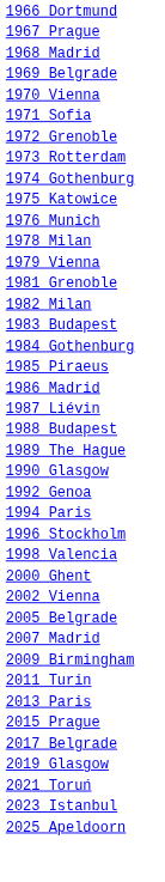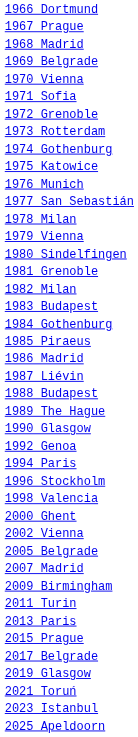 <table>
 <tr>
 <td><a href='#'>1966 Dortmund</a><br></td>
 <td></td>
 <td></td>
 <td></td>
 </tr>
 <tr>
 <td><a href='#'>1967 Prague</a><br></td>
 <td></td>
 <td></td>
 <td></td>
 </tr>
 <tr>
 <td><a href='#'>1968 Madrid</a><br></td>
 <td></td>
 <td></td>
 <td></td>
 </tr>
 <tr>
 <td><a href='#'>1969 Belgrade</a><br></td>
 <td></td>
 <td></td>
 <td></td>
 </tr>
 <tr>
 <td><a href='#'>1970 Vienna</a><br></td>
 <td></td>
 <td></td>
 <td></td>
 </tr>
 <tr>
 <td><a href='#'>1971 Sofia</a><br></td>
 <td></td>
 <td></td>
 <td></td>
 </tr>
 <tr>
 <td><a href='#'>1972 Grenoble</a><br></td>
 <td></td>
 <td></td>
 <td></td>
 </tr>
 <tr>
 <td><a href='#'>1973 Rotterdam</a><br></td>
 <td></td>
 <td></td>
 <td></td>
 </tr>
 <tr>
 <td><a href='#'>1974 Gothenburg</a><br></td>
 <td></td>
 <td></td>
 <td></td>
 </tr>
 <tr>
 <td><a href='#'>1975 Katowice</a><br></td>
 <td></td>
 <td></td>
 <td></td>
 </tr>
 <tr>
 <td><a href='#'>1976 Munich</a><br></td>
 <td></td>
 <td></td>
 <td></td>
 </tr>
 <tr>
+<td><a href='#'>1977 San Sebastián</a><br></td>
+<td></td>
+<td></td>
+<td></td>
+</tr>
+<tr>
 <td><a href='#'>1978 Milan</a><br></td>
 <td></td>
 <td></td>
 <td></td>
 </tr>
 <tr>
 <td><a href='#'>1979 Vienna</a><br></td>
+<td></td>
+<td></td>
+<td></td>
+</tr>
+<tr>
+<td><a href='#'>1980 Sindelfingen</a><br></td>
 <td></td>
 <td></td>
 <td></td>
 </tr>
 <tr>
 <td><a href='#'>1981 Grenoble</a><br></td>
 <td></td>
 <td></td>
 <td></td>
 </tr>
 <tr>
 <td><a href='#'>1982 Milan</a><br></td>
 <td></td>
 <td></td>
 <td></td>
 </tr>
 <tr>
 <td><a href='#'>1983 Budapest</a><br></td>
 <td></td>
 <td></td>
 <td></td>
 </tr>
 <tr>
 <td><a href='#'>1984 Gothenburg</a><br></td>
 <td></td>
 <td></td>
 <td></td>
 </tr>
 <tr>
 <td><a href='#'>1985 Piraeus</a><br></td>
 <td></td>
 <td></td>
 <td></td>
 </tr>
 <tr>
 <td><a href='#'>1986 Madrid</a><br></td>
 <td></td>
 <td></td>
 <td></td>
 </tr>
 <tr>
 <td><a href='#'>1987 Liévin</a><br></td>
 <td></td>
 <td></td>
 <td></td>
 </tr>
 <tr>
 <td><a href='#'>1988 Budapest</a><br></td>
 <td></td>
 <td></td>
 <td></td>
 </tr>
 <tr>
 <td><a href='#'>1989 The Hague</a><br></td>
 <td></td>
 <td></td>
 <td></td>
 </tr>
 <tr>
 <td><a href='#'>1990 Glasgow</a><br></td>
 <td></td>
 <td></td>
 <td></td>
 </tr>
 <tr>
 <td><a href='#'>1992 Genoa</a><br></td>
 <td></td>
 <td></td>
 <td></td>
 </tr>
 <tr>
 <td><a href='#'>1994 Paris</a><br></td>
 <td></td>
 <td></td>
 <td></td>
 </tr>
 <tr>
 <td><a href='#'>1996 Stockholm</a><br></td>
 <td></td>
 <td></td>
 <td></td>
 </tr>
 <tr>
 <td><a href='#'>1998 Valencia</a><br></td>
 <td></td>
 <td></td>
 <td></td>
 </tr>
 <tr>
 <td><a href='#'>2000 Ghent</a><br></td>
 <td></td>
 <td></td>
 <td></td>
 </tr>
 <tr>
 <td><a href='#'>2002 Vienna</a><br></td>
 <td></td>
 <td></td>
 <td><br></td>
 </tr>
 <tr>
 <td><a href='#'>2005 Belgrade</a><br></td>
 <td></td>
 <td></td>
 <td></td>
 </tr>
 <tr>
 <td><a href='#'>2007 Madrid</a><br></td>
 <td></td>
 <td></td>
 <td></td>
 </tr>
 <tr>
 <td><a href='#'>2009 Birmingham</a><br></td>
 <td></td>
 <td></td>
 <td></td>
 </tr>
 <tr>
 <td><a href='#'>2011 Turin</a><br></td>
 <td></td>
 <td></td>
 <td></td>
 </tr>
 <tr>
 <td><a href='#'>2013 Paris</a><br></td>
 <td></td>
 <td></td>
 <td></td>
 </tr>
 <tr>
 <td><a href='#'>2015 Prague</a><br></td>
 <td></td>
 <td></td>
 <td></td>
 </tr>
 <tr>
 <td><a href='#'>2017 Belgrade</a><br></td>
 <td></td>
 <td></td>
 <td></td>
 </tr>
 <tr>
 <td><a href='#'>2019 Glasgow</a><br></td>
 <td></td>
 <td></td>
 <td></td>
 </tr>
 <tr>
 <td><a href='#'>2021 Toruń</a><br></td>
 <td></td>
 <td></td>
 <td></td>
 </tr>
 <tr>
 <td><a href='#'>2023 Istanbul</a><br></td>
 <td></td>
 <td></td>
 <td></td>
 </tr>
 <tr>
 <td><a href='#'>2025 Apeldoorn</a><br></td>
 <td></td>
 <td></td>
 <td></td>
 </tr>
 </table>
